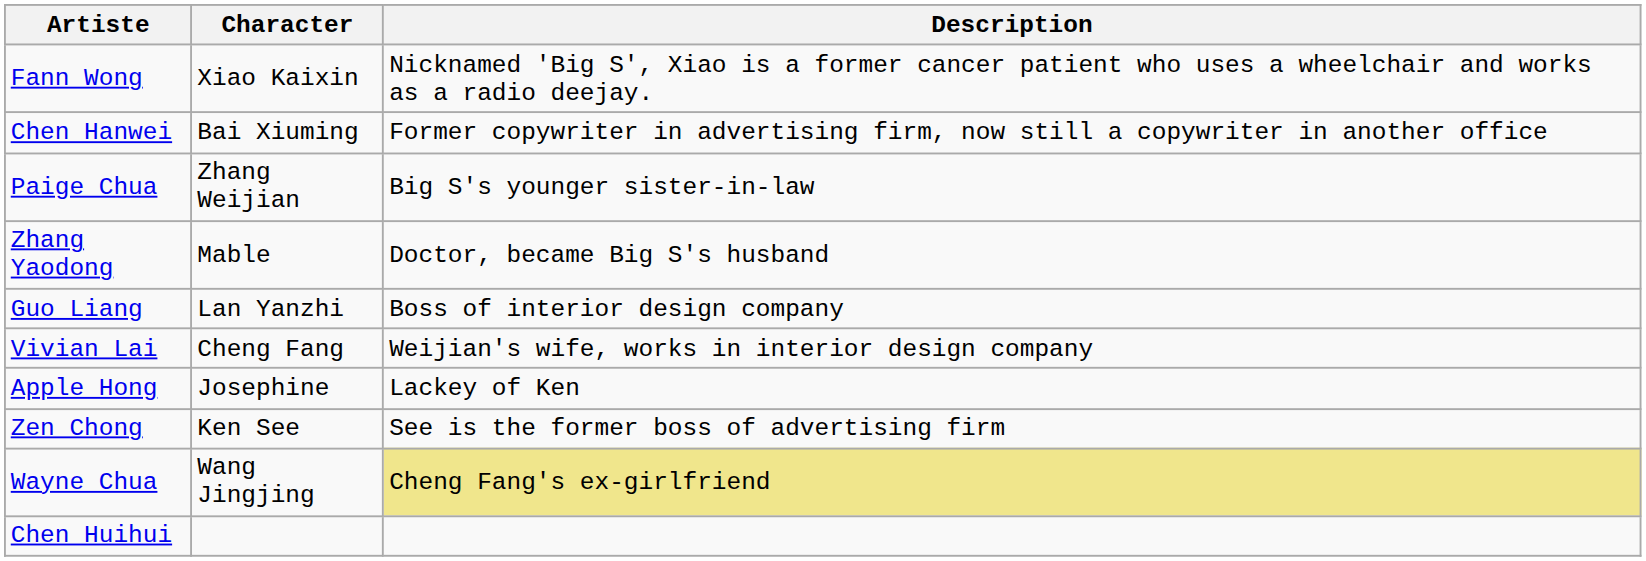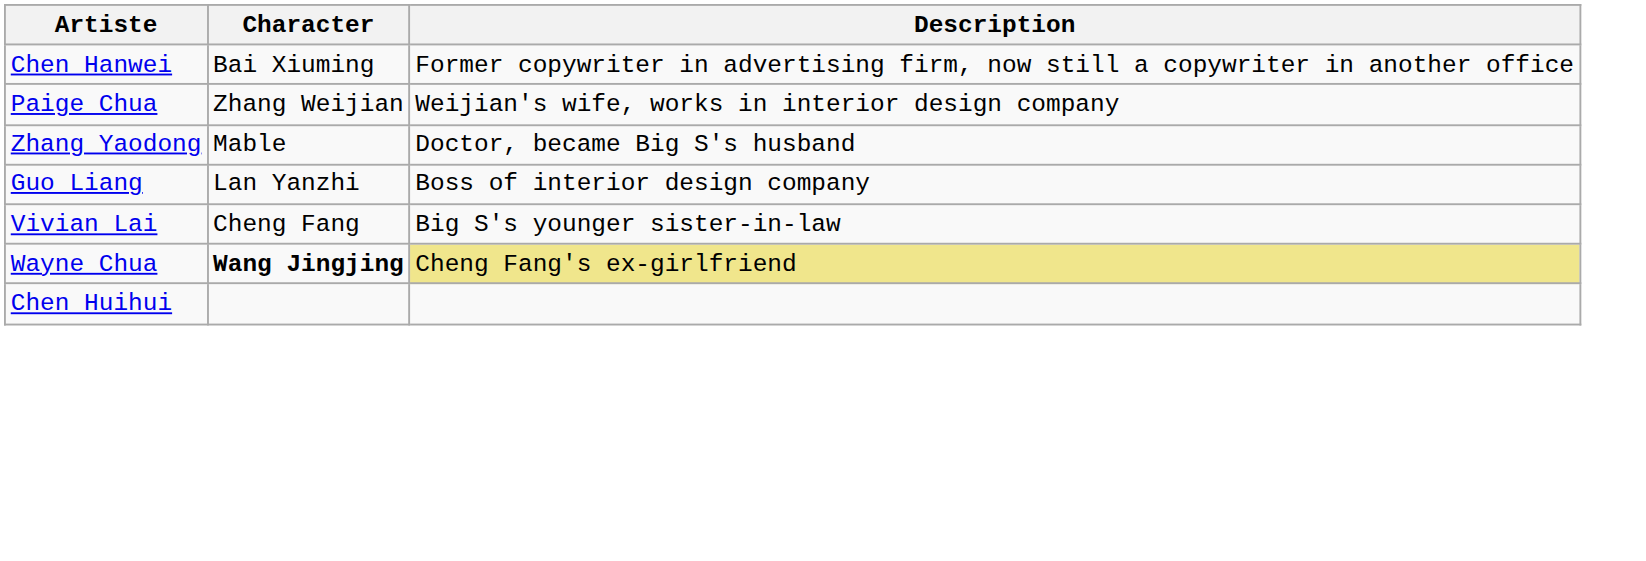 <table class="wikitable">
 <tr>
 <th>Artiste</th>
 <th>Character</th>
 <th>Description</th>
-</tr>
-<tr>
-<td><a href='#'>Fann Wong</a></td>
-<td>Xiao Kaixin</td>
-<td>Nicknamed 'Big S', Xiao is a former cancer patient who uses a wheelchair and works as a radio deejay.</td>
 </tr>
 <tr>
 <td><a href='#'>Chen Hanwei</a></td>
 <td>Bai Xiuming</td>
 <td>Former copywriter in advertising firm, now still a copywriter in another office</td>
 </tr>
 <tr>
 <td><a href='#'>Paige Chua</a></td>
 <td>Zhang Weijian</td>
-<td>Big S's younger sister-in-law</td>
+<td>Weijian's wife, works in interior design company</td>
 </tr>
 <tr>
 <td><a href='#'>Zhang Yaodong</a></td>
 <td>Mable</td>
 <td>Doctor, became Big S's husband</td>
 </tr>
 <tr>
 <td><a href='#'>Guo Liang</a></td>
 <td>Lan Yanzhi</td>
 <td>Boss of interior design company</td>
 </tr>
 <tr>
 <td><a href='#'>Vivian Lai</a></td>
 <td>Cheng Fang</td>
-<td>Weijian's wife, works in interior design company</td>
-</tr>
-<tr>
-<td><a href='#'>Apple Hong</a></td>
-<td>Josephine</td>
-<td>Lackey of Ken</td>
-</tr>
-<tr>
-<td><a href='#'>Zen Chong</a></td>
-<td>Ken See</td>
-<td>See is the former boss of advertising firm</td>
+<td>Big S's younger sister-in-law</td>
 </tr>
 <tr>
 <td><a href='#'>Wayne Chua</a></td>
-<td>Wang Jingjing</td>
+<td><strong>Wang Jingjing</strong></td>
 <td style="background: khaki;">Cheng Fang's ex-girlfriend</td>
 </tr>
 <tr>
 <td><a href='#'>Chen Huihui</a></td>
 <td></td>
 <td></td>
 </tr>
 </table>
